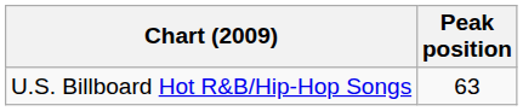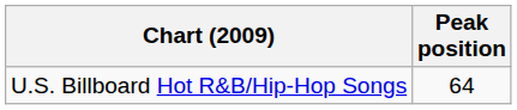 <table class="wikitable">
 <tr>
 <th>Chart (2009)</th>
 <th>Peak<br>position</th>
 </tr>
 <tr>
 <td>U.S. Billboard <a href='#'>Hot R&B/Hip-Hop Songs</a></td>
-<td align="center">63</td>
+<td align="center">64</td>
 </tr>
 </table>
